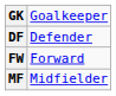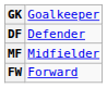 <table class="wikitable unsortable">
 <tr>
 <th>GK</th>
 <td><a href='#'>Goalkeeper</a></td>
 </tr>
 <tr>
 <th>DF</th>
 <td><a href='#'>Defender</a></td>
 </tr>
 <tr>
+<th>MF</th>
+<td><a href='#'>Midfielder</a></td>
+</tr>
+<tr>
 <th>FW</th>
 <td><a href='#'>Forward</a></td>
 </tr>
-<tr>
-<th>MF</th>
-<td><a href='#'>Midfielder</a></td>
-</tr>
 </table>
